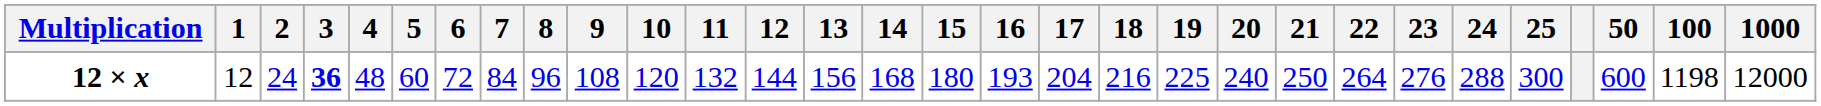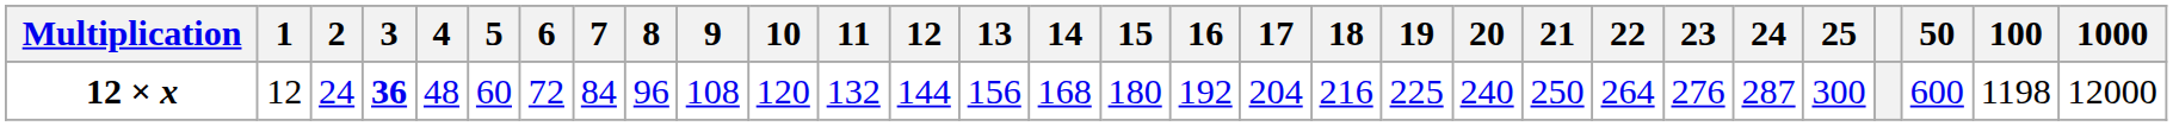 <table class="wikitable" style="text-align: center; background: white">
 <tr>
 <th width="105px"><a href='#'>Multiplication</a></th>
 <th>1</th>
 <th>2</th>
 <th>3</th>
 <th>4</th>
 <th>5</th>
 <th>6</th>
 <th>7</th>
 <th>8</th>
 <th>9</th>
 <th>10</th>
 <th>11</th>
 <th>12</th>
 <th>13</th>
 <th>14</th>
 <th>15</th>
 <th>16</th>
 <th>17</th>
 <th>18</th>
 <th>19</th>
 <th>20</th>
 <th>21</th>
 <th>22</th>
 <th>23</th>
 <th>24</th>
 <th>25</th>
 <th width="5px"></th>
 <th>50</th>
 <th>100</th>
 <th>1000</th>
 </tr>
 <tr>
 <td><strong>12 × <em>x<strong><em></td>
 <td></strong>12<strong></td>
 <td><a href='#'>24</a></td>
 <td><strong><a href='#'>36</a></strong></td>
 <td><a href='#'>48</a></td>
 <td><a href='#'>60</a></td>
 <td><a href='#'>72</a></td>
 <td><a href='#'>84</a></td>
 <td><a href='#'>96</a></td>
 <td><a href='#'>108</a></td>
 <td><a href='#'>120</a></td>
 <td><a href='#'>132</a></td>
 <td><a href='#'>144</a></td>
 <td><a href='#'>156</a></td>
 <td><a href='#'>168</a></td>
 <td><a href='#'>180</a></td>
-<td><a href='#'>193</a></td>
+<td><a href='#'>192</a></td>
 <td><a href='#'>204</a></td>
 <td><a href='#'>216</a></td>
 <td><a href='#'>225</a></td>
 <td><a href='#'>240</a></td>
 <td><a href='#'>250</a></td>
 <td><a href='#'>264</a></td>
 <td><a href='#'>276</a></td>
-<td><a href='#'>288</a></td>
+<td><a href='#'>287</a></td>
 <td><a href='#'>300</a></td>
 <th></th>
 <td><a href='#'>600</a></td>
 <td>1198</td>
 <td>12000</td>
 </tr>
 </table>
